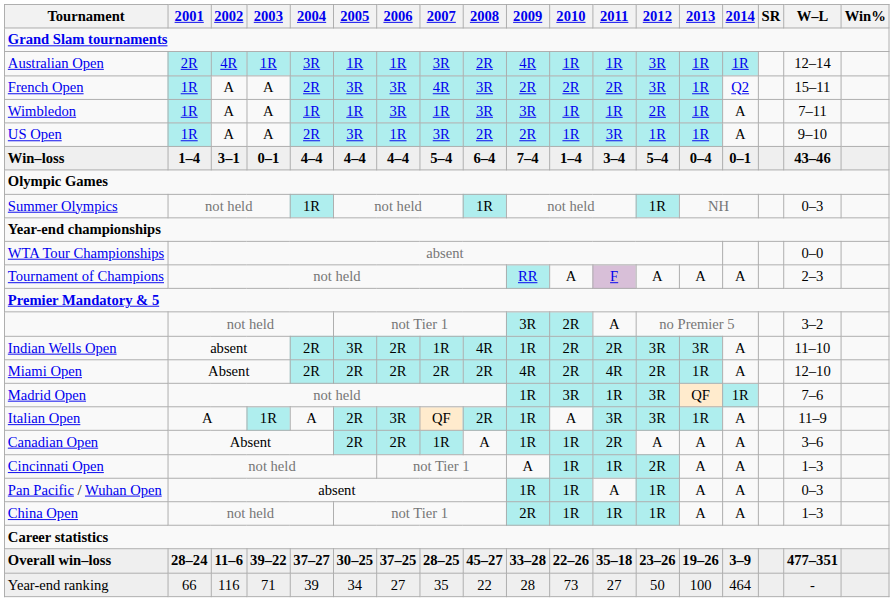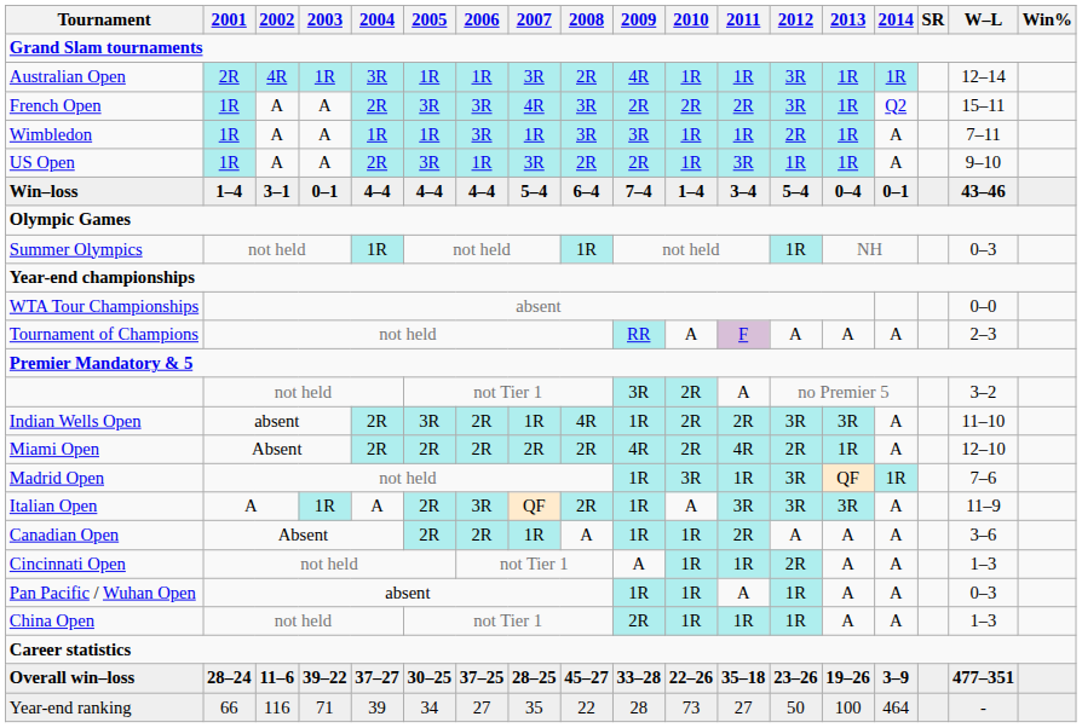 <table class="wikitable nowrap" style=text-align:center;font-size:97%>
 <tr>
 <th>Tournament</th>
 <th><a href='#'>2001</a></th>
 <th><a href='#'>2002</a></th>
 <th><a href='#'>2003</a></th>
 <th><a href='#'>2004</a></th>
 <th><a href='#'>2005</a></th>
 <th><a href='#'>2006</a></th>
 <th><a href='#'>2007</a></th>
 <th><a href='#'>2008</a></th>
 <th><a href='#'>2009</a></th>
 <th><a href='#'>2010</a></th>
 <th><a href='#'>2011</a></th>
 <th><a href='#'>2012</a></th>
 <th><a href='#'>2013</a></th>
 <th><a href='#'>2014</a></th>
 <th>SR</th>
 <th>W–L</th>
 <th>Win%</th>
 </tr>
 <tr>
 <td colspan="18" align="left"><strong><a href='#'>Grand Slam tournaments</a></strong></td>
 </tr>
 <tr>
 <td align=left><a href='#'>Australian Open</a></td>
 <td bgcolor=afeeee><a href='#'>2R</a></td>
 <td bgcolor=afeeee><a href='#'>4R</a></td>
 <td bgcolor=afeeee><a href='#'>1R</a></td>
 <td bgcolor=afeeee><a href='#'>3R</a></td>
 <td bgcolor=afeeee><a href='#'>1R</a></td>
 <td bgcolor=afeeee><a href='#'>1R</a></td>
 <td bgcolor=afeeee><a href='#'>3R</a></td>
 <td bgcolor=afeeee><a href='#'>2R</a></td>
 <td bgcolor=afeeee><a href='#'>4R</a></td>
 <td bgcolor=afeeee><a href='#'>1R</a></td>
 <td bgcolor=afeeee><a href='#'>1R</a></td>
 <td bgcolor=afeeee><a href='#'>3R</a></td>
 <td bgcolor=afeeee><a href='#'>1R</a></td>
 <td bgcolor=afeeee><a href='#'>1R</a></td>
 <td></td>
 <td>12–14</td>
 <td></td>
 </tr>
 <tr>
 <td align=left><a href='#'>French Open</a></td>
 <td bgcolor=afeeee><a href='#'>1R</a></td>
 <td>A</td>
 <td>A</td>
 <td bgcolor=afeeee><a href='#'>2R</a></td>
 <td bgcolor=afeeee><a href='#'>3R</a></td>
 <td bgcolor=afeeee><a href='#'>3R</a></td>
 <td bgcolor=afeeee><a href='#'>4R</a></td>
 <td bgcolor=afeeee><a href='#'>3R</a></td>
 <td bgcolor=afeeee><a href='#'>2R</a></td>
 <td bgcolor=afeeee><a href='#'>2R</a></td>
 <td bgcolor=afeeee><a href='#'>2R</a></td>
 <td bgcolor=afeeee><a href='#'>3R</a></td>
 <td bgcolor=afeeee><a href='#'>1R</a></td>
 <td><a href='#'>Q2</a></td>
 <td></td>
 <td>15–11</td>
 <td></td>
 </tr>
 <tr>
 <td align=left><a href='#'>Wimbledon</a></td>
 <td bgcolor=afeeee><a href='#'>1R</a></td>
 <td>A</td>
 <td>A</td>
 <td bgcolor=afeeee><a href='#'>1R</a></td>
 <td bgcolor=afeeee><a href='#'>1R</a></td>
 <td bgcolor=afeeee><a href='#'>3R</a></td>
 <td bgcolor=afeeee><a href='#'>1R</a></td>
 <td bgcolor=afeeee><a href='#'>3R</a></td>
 <td bgcolor=afeeee><a href='#'>3R</a></td>
 <td bgcolor=afeeee><a href='#'>1R</a></td>
 <td bgcolor=afeeee><a href='#'>1R</a></td>
 <td bgcolor=afeeee><a href='#'>2R</a></td>
 <td bgcolor=afeeee><a href='#'>1R</a></td>
 <td>A</td>
 <td></td>
 <td>7–11</td>
 <td></td>
 </tr>
 <tr>
 <td align=left><a href='#'>US Open</a></td>
 <td bgcolor=afeeee><a href='#'>1R</a></td>
 <td>A</td>
 <td>A</td>
 <td bgcolor=afeeee><a href='#'>2R</a></td>
 <td bgcolor=afeeee><a href='#'>3R</a></td>
 <td bgcolor=afeeee><a href='#'>1R</a></td>
 <td bgcolor=afeeee><a href='#'>3R</a></td>
 <td bgcolor=afeeee><a href='#'>2R</a></td>
 <td bgcolor=afeeee><a href='#'>2R</a></td>
 <td bgcolor=afeeee><a href='#'>1R</a></td>
 <td bgcolor=afeeee><a href='#'>3R</a></td>
 <td bgcolor=afeeee><a href='#'>1R</a></td>
 <td bgcolor=afeeee><a href='#'>1R</a></td>
 <td>A</td>
 <td></td>
 <td>9–10</td>
 <td></td>
 </tr>
 <tr style=background:#efefef;font-weight:bold>
 <td style="text-align:left">Win–loss</td>
 <td>1–4</td>
 <td>3–1</td>
 <td>0–1</td>
 <td>4–4</td>
 <td>4–4</td>
 <td>4–4</td>
 <td>5–4</td>
 <td>6–4</td>
 <td>7–4</td>
 <td>1–4</td>
 <td>3–4</td>
 <td>5–4</td>
 <td>0–4</td>
 <td>0–1</td>
 <td></td>
 <td>43–46</td>
 <td></td>
 </tr>
 <tr>
 <td colspan="18" align="left"><strong>Olympic Games</strong></td>
 </tr>
 <tr>
 <td align=left><a href='#'>Summer Olympics</a></td>
 <td colspan=3 style=color:#767676>not held</td>
 <td bgcolor=afeeee>1R</td>
 <td colspan=3 style=color:#767676>not held</td>
 <td bgcolor=afeeee>1R</td>
 <td colspan=3 style=color:#767676>not held</td>
 <td bgcolor=afeeee>1R</td>
 <td colspan=2 style=color:#767676>NH</td>
 <td></td>
 <td>0–3</td>
 <td></td>
 </tr>
 <tr>
 <td colspan="18" align="left"><strong>Year-end championships</strong></td>
 </tr>
 <tr>
 <td align=left><a href='#'>WTA Tour Championships</a></td>
 <td colspan=13 style=color:#767676>absent</td>
 <td></td>
 <td></td>
 <td>0–0</td>
 <td></td>
 </tr>
 <tr>
 <td align=left><a href='#'>Tournament of Champions</a></td>
 <td colspan=8 style=color:#767676>not held</td>
 <td bgcolor=afeeee><a href='#'>RR</a></td>
 <td>A</td>
 <td bgcolor=thistle><a href='#'>F</a></td>
 <td>A</td>
 <td>A</td>
 <td>A</td>
 <td></td>
 <td>2–3</td>
 <td></td>
 </tr>
 <tr>
 <td colspan="18" align="left"><strong><a href='#'>Premier Mandatory & 5</a></strong></td>
 </tr>
 <tr>
 <td align="left"></td>
 <td colspan="4" style="color:#767676">not held</td>
 <td colspan="4" style="color:#767676">not Tier 1</td>
 <td bgcolor="afeeee">3R</td>
 <td bgcolor="afeeee">2R</td>
 <td>A</td>
 <td colspan="3" style="color:#767676">no Premier 5</td>
 <td></td>
 <td>3–2</td>
 <td></td>
 </tr>
 <tr>
 <td align="left"><a href='#'>Indian Wells Open</a></td>
 <td colspan="3">absent</td>
 <td bgcolor="afeeee">2R</td>
 <td bgcolor="afeeee">3R</td>
 <td bgcolor="afeeee">2R</td>
 <td bgcolor="afeeee">1R</td>
 <td bgcolor="afeeee">4R</td>
 <td bgcolor="afeeee">1R</td>
 <td bgcolor="afeeee">2R</td>
 <td bgcolor="afeeee">2R</td>
 <td bgcolor="afeeee">3R</td>
 <td bgcolor="afeeee">3R</td>
 <td>A</td>
 <td></td>
 <td>11–10</td>
 <td></td>
 </tr>
 <tr>
 <td align="left"><a href='#'>Miami Open</a></td>
 <td colspan="3">Absent</td>
 <td bgcolor="afeeee">2R</td>
 <td bgcolor="afeeee">2R</td>
 <td bgcolor="afeeee">2R</td>
 <td bgcolor="afeeee">2R</td>
 <td bgcolor="afeeee">2R</td>
 <td bgcolor="afeeee">4R</td>
 <td bgcolor="afeeee">2R</td>
 <td bgcolor="afeeee">4R</td>
 <td bgcolor="afeeee">2R</td>
 <td bgcolor="afeeee">1R</td>
 <td>A</td>
 <td></td>
 <td>12–10</td>
 <td></td>
 </tr>
 <tr>
 <td align="left"><a href='#'>Madrid Open</a></td>
 <td colspan="8" style="color:#767676">not held</td>
 <td bgcolor="afeeee">1R</td>
 <td bgcolor="afeeee">3R</td>
 <td bgcolor="afeeee">1R</td>
 <td bgcolor="afeeee">3R</td>
 <td bgcolor="ffebcd">QF</td>
 <td bgcolor="afeeee">1R</td>
 <td></td>
 <td>7–6</td>
 <td></td>
 </tr>
 <tr>
 <td align="left"><a href='#'>Italian Open</a></td>
 <td colspan="2">A</td>
 <td bgcolor="afeeee">1R</td>
 <td>A</td>
 <td bgcolor="afeeee">2R</td>
 <td bgcolor="afeeee">3R</td>
 <td bgcolor="ffebcd">QF</td>
 <td bgcolor="afeeee">2R</td>
 <td bgcolor="afeeee">1R</td>
 <td>A</td>
 <td bgcolor="afeeee">3R</td>
 <td bgcolor="afeeee">3R</td>
-<td bgcolor="afeeee">1R</td>
+<td bgcolor="afeeee">3R</td>
 <td>A</td>
 <td></td>
 <td>11–9</td>
 <td></td>
 </tr>
 <tr>
 <td align="left"><a href='#'>Canadian Open</a></td>
 <td colspan="4">Absent</td>
 <td bgcolor="afeeee">2R</td>
 <td bgcolor="afeeee">2R</td>
 <td bgcolor="afeeee">1R</td>
 <td>A</td>
 <td bgcolor="afeeee">1R</td>
 <td bgcolor="afeeee">1R</td>
 <td bgcolor="afeeee">2R</td>
 <td>A</td>
 <td>A</td>
 <td>A</td>
 <td></td>
 <td>3–6</td>
 <td></td>
 </tr>
 <tr>
 <td align="left"><a href='#'>Cincinnati Open</a></td>
 <td colspan="5" style="color:#767676">not held</td>
 <td colspan="3" style="color:#767676">not Tier 1</td>
 <td>A</td>
 <td bgcolor="afeeee">1R</td>
 <td bgcolor="afeeee">1R</td>
 <td bgcolor="afeeee">2R</td>
 <td>A</td>
 <td>A</td>
 <td></td>
 <td>1–3</td>
 <td></td>
 </tr>
 <tr>
 <td align="left"><a href='#'>Pan Pacific</a> / <a href='#'>Wuhan Open</a></td>
 <td colspan="8">absent</td>
 <td bgcolor="afeeee">1R</td>
 <td bgcolor="afeeee">1R</td>
 <td>A</td>
 <td bgcolor="afeeee">1R</td>
 <td>A</td>
 <td>A</td>
 <td></td>
 <td>0–3</td>
 <td></td>
 </tr>
 <tr>
 <td align="left"><a href='#'>China Open</a></td>
 <td colspan="4" style="color:#767676">not held</td>
 <td colspan="4" style="color:#767676">not Tier 1</td>
 <td bgcolor="afeeee">2R</td>
 <td bgcolor="afeeee">1R</td>
 <td bgcolor="afeeee">1R</td>
 <td bgcolor="afeeee">1R</td>
 <td>A</td>
 <td>A</td>
 <td></td>
 <td>1–3</td>
 <td></td>
 </tr>
 <tr>
 <td colspan="18" align="left"><strong>Career statistics</strong></td>
 </tr>
 <tr style=background:#efefef;font-weight:bold>
 <td style="text-align:left">Overall win–loss</td>
 <td>28–24</td>
 <td>11–6</td>
 <td>39–22</td>
 <td>37–27</td>
 <td>30–25</td>
 <td>37–25</td>
 <td>28–25</td>
 <td>45–27</td>
 <td>33–28</td>
 <td>22–26</td>
 <td>35–18</td>
 <td>23–26</td>
 <td>19–26</td>
 <td>3–9</td>
 <td></td>
 <td>477–351</td>
 <td></td>
 </tr>
 <tr bgcolor="efefef">
 <td align="left">Year-end ranking</td>
 <td>66</td>
 <td>116</td>
 <td>71</td>
 <td>39</td>
 <td>34</td>
 <td>27</td>
 <td>35</td>
 <td>22</td>
 <td>28</td>
 <td>73</td>
 <td>27</td>
 <td>50</td>
 <td>100</td>
 <td>464</td>
 <td></td>
 <td>-</td>
 <td></td>
 </tr>
 </table>
